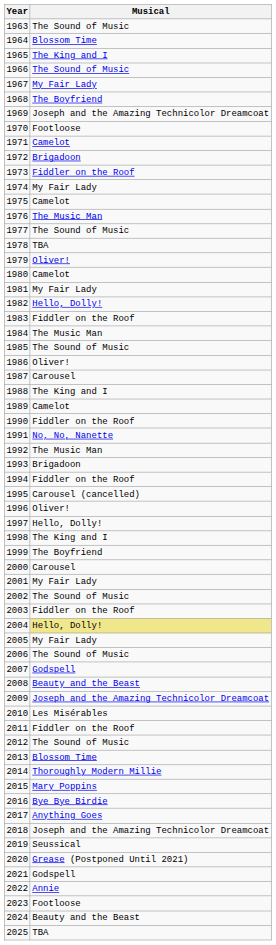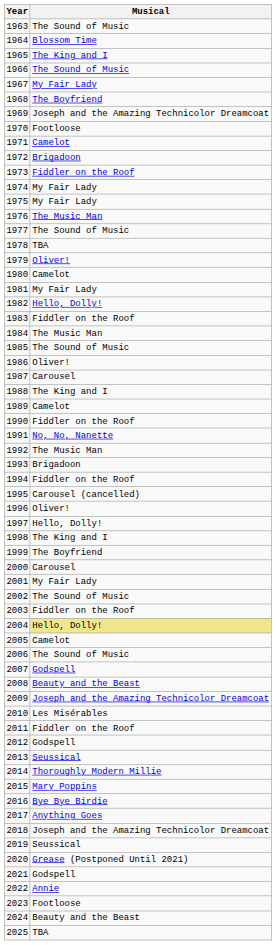 <table class="wikitable mw-collapsible autocollapse">
 <tr>
 <th>Year</th>
 <th>Musical</th>
 </tr>
 <tr>
 <td>1963</td>
 <td>The Sound of Music</td>
 </tr>
 <tr>
 <td>1964</td>
 <td><a href='#'>Blossom Time</a></td>
 </tr>
 <tr>
 <td>1965</td>
 <td><a href='#'>The King and I</a></td>
 </tr>
 <tr>
 <td>1966</td>
 <td><a href='#'>The Sound of Music</a></td>
 </tr>
 <tr>
 <td>1967</td>
 <td><a href='#'>My Fair Lady</a></td>
 </tr>
 <tr>
 <td>1968</td>
 <td><a href='#'>The Boyfriend</a></td>
 </tr>
 <tr>
 <td>1969</td>
 <td>Joseph and the Amazing Technicolor Dreamcoat</td>
 </tr>
 <tr>
 <td>1970</td>
 <td>Footloose</td>
 </tr>
 <tr>
 <td>1971</td>
 <td><a href='#'>Camelot</a></td>
 </tr>
 <tr>
 <td>1972</td>
 <td><a href='#'>Brigadoon</a></td>
 </tr>
 <tr>
 <td>1973</td>
 <td><a href='#'>Fiddler on the Roof</a></td>
 </tr>
 <tr>
 <td>1974</td>
 <td>My Fair Lady</td>
 </tr>
 <tr>
 <td>1975</td>
-<td>Camelot</td>
+<td>My Fair Lady</td>
 </tr>
 <tr>
 <td>1976</td>
 <td><a href='#'>The Music Man</a></td>
 </tr>
 <tr>
 <td>1977</td>
 <td>The Sound of Music</td>
 </tr>
 <tr>
 <td>1978</td>
 <td>TBA</td>
 </tr>
 <tr>
 <td>1979</td>
 <td><a href='#'>Oliver!</a></td>
 </tr>
 <tr>
 <td>1980</td>
 <td>Camelot</td>
 </tr>
 <tr>
 <td>1981</td>
 <td>My Fair Lady</td>
 </tr>
 <tr>
 <td>1982</td>
 <td><a href='#'>Hello, Dolly!</a></td>
 </tr>
 <tr>
 <td>1983</td>
 <td>Fiddler on the Roof</td>
 </tr>
 <tr>
 <td>1984</td>
 <td>The Music Man</td>
 </tr>
 <tr>
 <td>1985</td>
 <td>The Sound of Music</td>
 </tr>
 <tr>
 <td>1986</td>
 <td>Oliver!</td>
 </tr>
 <tr>
 <td>1987</td>
 <td>Carousel</td>
 </tr>
 <tr>
 <td>1988</td>
 <td>The King and I</td>
 </tr>
 <tr>
 <td>1989</td>
 <td>Camelot</td>
 </tr>
 <tr>
 <td>1990</td>
 <td>Fiddler on the Roof</td>
 </tr>
 <tr>
 <td>1991</td>
 <td><a href='#'>No, No, Nanette</a></td>
 </tr>
 <tr>
 <td>1992</td>
 <td>The Music Man</td>
 </tr>
 <tr>
 <td>1993</td>
 <td>Brigadoon</td>
 </tr>
 <tr>
 <td>1994</td>
 <td>Fiddler on the Roof</td>
 </tr>
 <tr>
 <td>1995</td>
 <td>Carousel (cancelled)</td>
 </tr>
 <tr>
 <td>1996</td>
 <td>Oliver!</td>
 </tr>
 <tr>
 <td>1997</td>
 <td>Hello, Dolly!</td>
 </tr>
 <tr>
 <td>1998</td>
 <td>The King and I</td>
 </tr>
 <tr>
 <td>1999</td>
 <td>The Boyfriend</td>
 </tr>
 <tr>
 <td>2000</td>
 <td>Carousel</td>
 </tr>
 <tr>
 <td>2001</td>
 <td>My Fair Lady</td>
 </tr>
 <tr>
 <td>2002</td>
 <td>The Sound of Music</td>
 </tr>
 <tr>
 <td>2003</td>
 <td>Fiddler on the Roof</td>
 </tr>
 <tr>
 <td>2004</td>
 <td style="background: khaki;">Hello, Dolly!</td>
 </tr>
 <tr>
 <td>2005</td>
-<td>My Fair Lady</td>
+<td>Camelot</td>
 </tr>
 <tr>
 <td>2006</td>
 <td>The Sound of Music</td>
 </tr>
 <tr>
 <td>2007</td>
 <td><a href='#'>Godspell</a></td>
 </tr>
 <tr>
 <td>2008</td>
 <td><a href='#'>Beauty and the Beast</a></td>
 </tr>
 <tr>
 <td>2009</td>
 <td><a href='#'>Joseph and the Amazing Technicolor Dreamcoat</a></td>
 </tr>
 <tr>
 <td>2010</td>
 <td>Les Misérables</td>
 </tr>
 <tr>
 <td>2011</td>
 <td>Fiddler on the Roof</td>
 </tr>
 <tr>
 <td>2012</td>
-<td>The Sound of Music</td>
+<td>Godspell</td>
 </tr>
 <tr>
 <td>2013</td>
-<td><a href='#'>Blossom Time</a></td>
+<td><a href='#'>Seussical</a></td>
 </tr>
 <tr>
 <td>2014</td>
 <td><a href='#'>Thoroughly Modern Millie</a></td>
 </tr>
 <tr>
 <td>2015</td>
 <td><a href='#'>Mary Poppins</a></td>
 </tr>
 <tr>
 <td>2016</td>
 <td><a href='#'>Bye Bye Birdie</a></td>
 </tr>
 <tr>
 <td>2017</td>
 <td><a href='#'>Anything Goes</a></td>
 </tr>
 <tr>
 <td>2018</td>
 <td>Joseph and the Amazing Technicolor Dreamcoat</td>
 </tr>
 <tr>
 <td>2019</td>
 <td>Seussical</td>
 </tr>
 <tr>
 <td>2020</td>
 <td><a href='#'>Grease</a> (Postponed Until 2021)</td>
 </tr>
 <tr>
 <td>2021</td>
 <td>Godspell</td>
 </tr>
 <tr>
 <td>2022</td>
 <td><a href='#'>Annie</a></td>
 </tr>
 <tr>
 <td>2023</td>
 <td>Footloose</td>
 </tr>
 <tr>
 <td>2024</td>
 <td>Beauty and the Beast</td>
 </tr>
 <tr>
 <td>2025</td>
 <td>TBA</td>
 </tr>
 </table>
